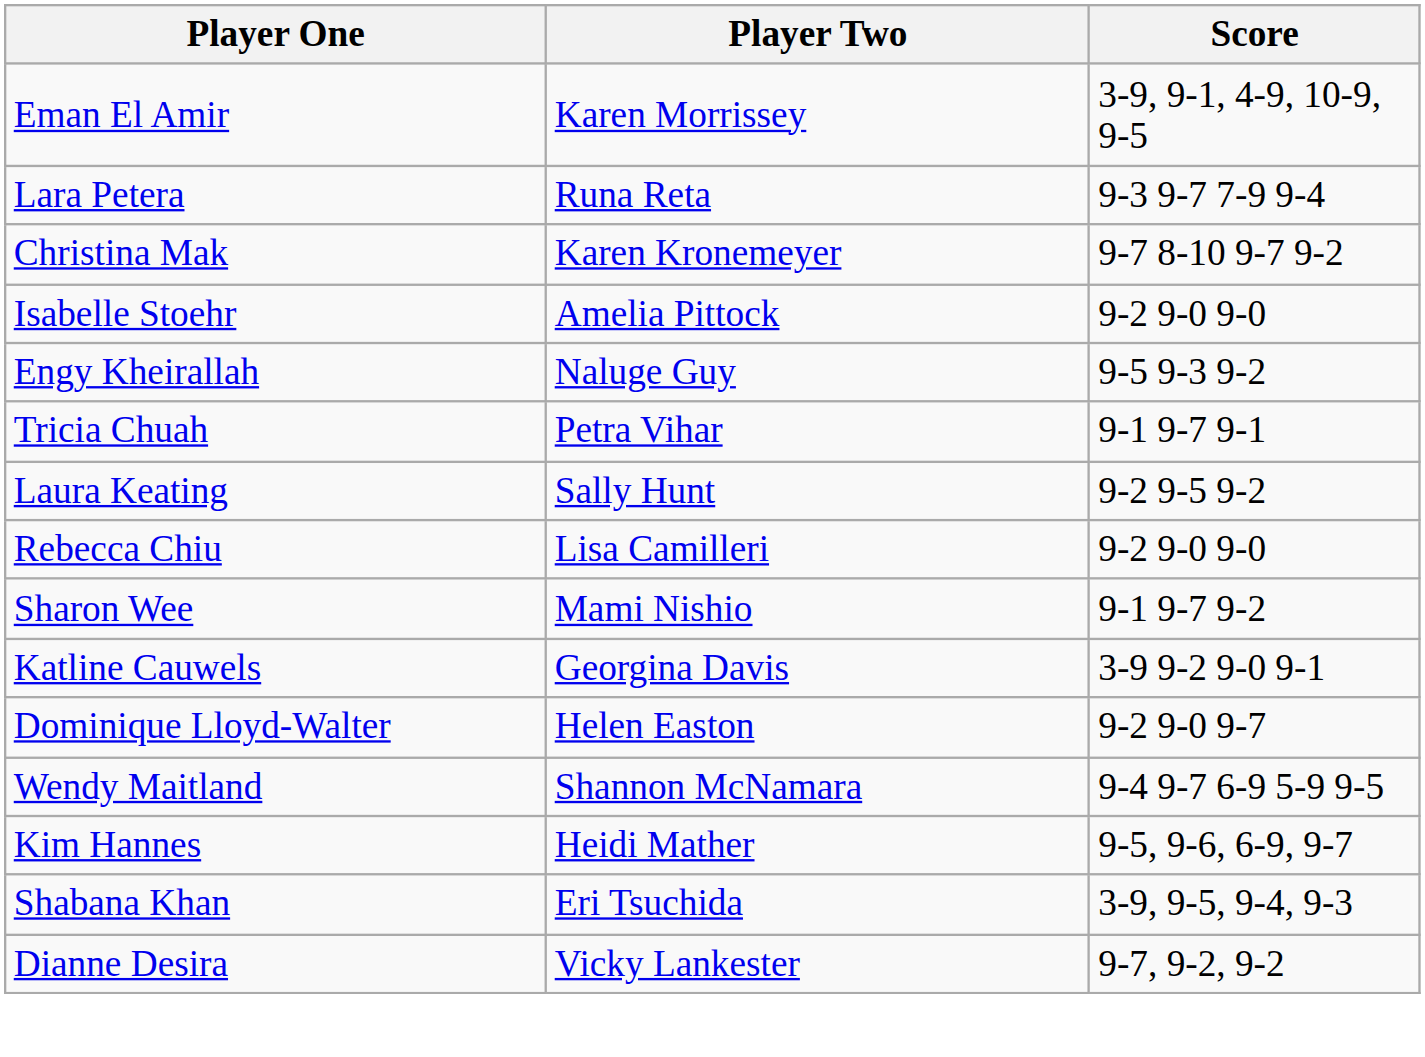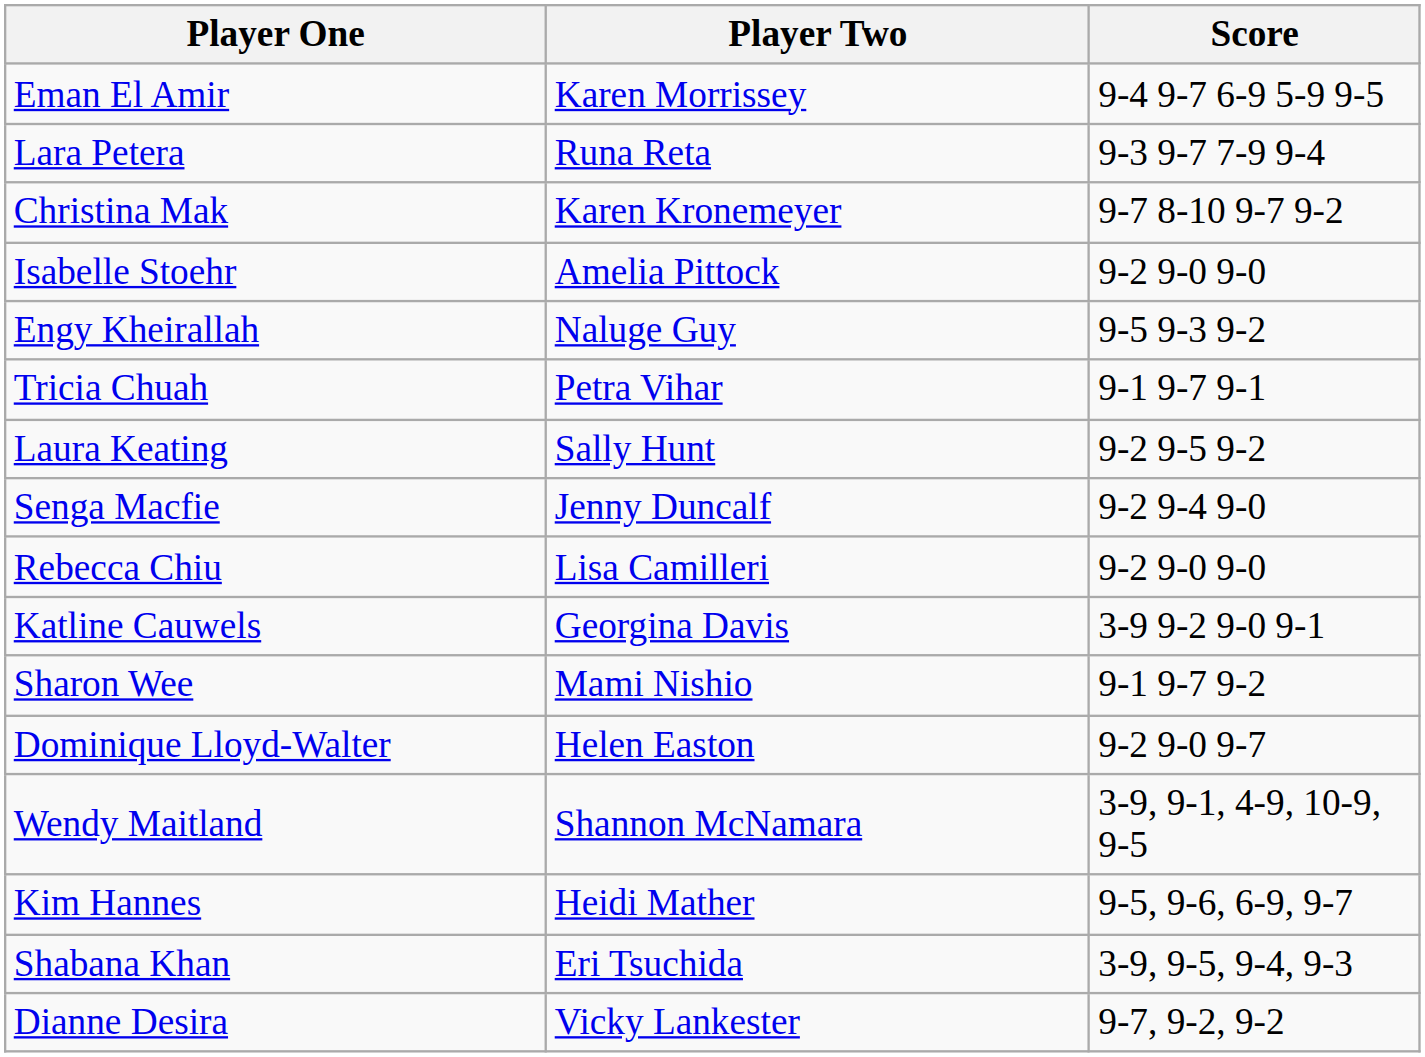 <table class="wikitable">
 <tr>
 <th width=250>Player One</th>
 <th width=250>Player Two</th>
 <th width=150>Score</th>
 </tr>
 <tr>
 <td> <a href='#'>Eman El Amir</a></td>
 <td> <a href='#'>Karen Morrissey</a></td>
-<td>3-9, 9-1, 4-9, 10-9, 9-5</td>
+<td>9-4 9-7 6-9 5-9 9-5</td>
 </tr>
 <tr>
 <td> <a href='#'>Lara Petera</a></td>
 <td> <a href='#'>Runa Reta</a></td>
 <td>9-3 9-7 7-9 9-4</td>
 </tr>
 <tr>
 <td> <a href='#'>Christina Mak</a></td>
 <td> <a href='#'>Karen Kronemeyer</a></td>
 <td>9-7 8-10 9-7 9-2</td>
 </tr>
 <tr>
 <td> <a href='#'>Isabelle Stoehr</a></td>
 <td> <a href='#'>Amelia Pittock</a></td>
 <td>9-2 9-0 9-0</td>
 </tr>
 <tr>
 <td> <a href='#'>Engy Kheirallah</a></td>
 <td> <a href='#'>Naluge Guy</a></td>
 <td>9-5 9-3 9-2</td>
 </tr>
 <tr>
 <td> <a href='#'>Tricia Chuah</a></td>
 <td> <a href='#'>Petra Vihar</a></td>
 <td>9-1 9-7 9-1</td>
 </tr>
 <tr>
 <td> <a href='#'>Laura Keating</a></td>
 <td> <a href='#'>Sally Hunt</a></td>
 <td>9-2 9-5 9-2</td>
 </tr>
 <tr>
+<td> <a href='#'>Senga Macfie</a></td>
+<td> <a href='#'>Jenny Duncalf</a></td>
+<td>9-2 9-4 9-0</td>
+</tr>
+<tr>
 <td> <a href='#'>Rebecca Chiu</a></td>
 <td> <a href='#'>Lisa Camilleri</a></td>
 <td>9-2 9-0 9-0</td>
 </tr>
 <tr>
+<td> <a href='#'>Katline Cauwels</a></td>
+<td> <a href='#'>Georgina Davis</a></td>
+<td>3-9 9-2 9-0 9-1</td>
+</tr>
+<tr>
 <td> <a href='#'>Sharon Wee</a></td>
 <td> <a href='#'>Mami Nishio</a></td>
 <td>9-1 9-7 9-2</td>
-</tr>
-<tr>
-<td> <a href='#'>Katline Cauwels</a></td>
-<td> <a href='#'>Georgina Davis</a></td>
-<td>3-9 9-2 9-0 9-1</td>
 </tr>
 <tr>
 <td> <a href='#'>Dominique Lloyd-Walter</a></td>
 <td> <a href='#'>Helen Easton</a></td>
 <td>9-2 9-0 9-7</td>
 </tr>
 <tr>
 <td> <a href='#'>Wendy Maitland</a></td>
 <td> <a href='#'>Shannon McNamara</a></td>
-<td>9-4 9-7 6-9 5-9 9-5</td>
+<td>3-9, 9-1, 4-9, 10-9, 9-5</td>
 </tr>
 <tr>
 <td> <a href='#'>Kim Hannes</a></td>
 <td> <a href='#'>Heidi Mather</a></td>
 <td>9-5, 9-6, 6-9, 9-7</td>
 </tr>
 <tr>
 <td> <a href='#'>Shabana Khan</a></td>
 <td> <a href='#'>Eri Tsuchida</a></td>
 <td>3-9, 9-5, 9-4, 9-3</td>
 </tr>
 <tr>
 <td> <a href='#'>Dianne Desira</a></td>
 <td> <a href='#'>Vicky Lankester</a></td>
 <td>9-7, 9-2, 9-2</td>
 </tr>
 </table>
